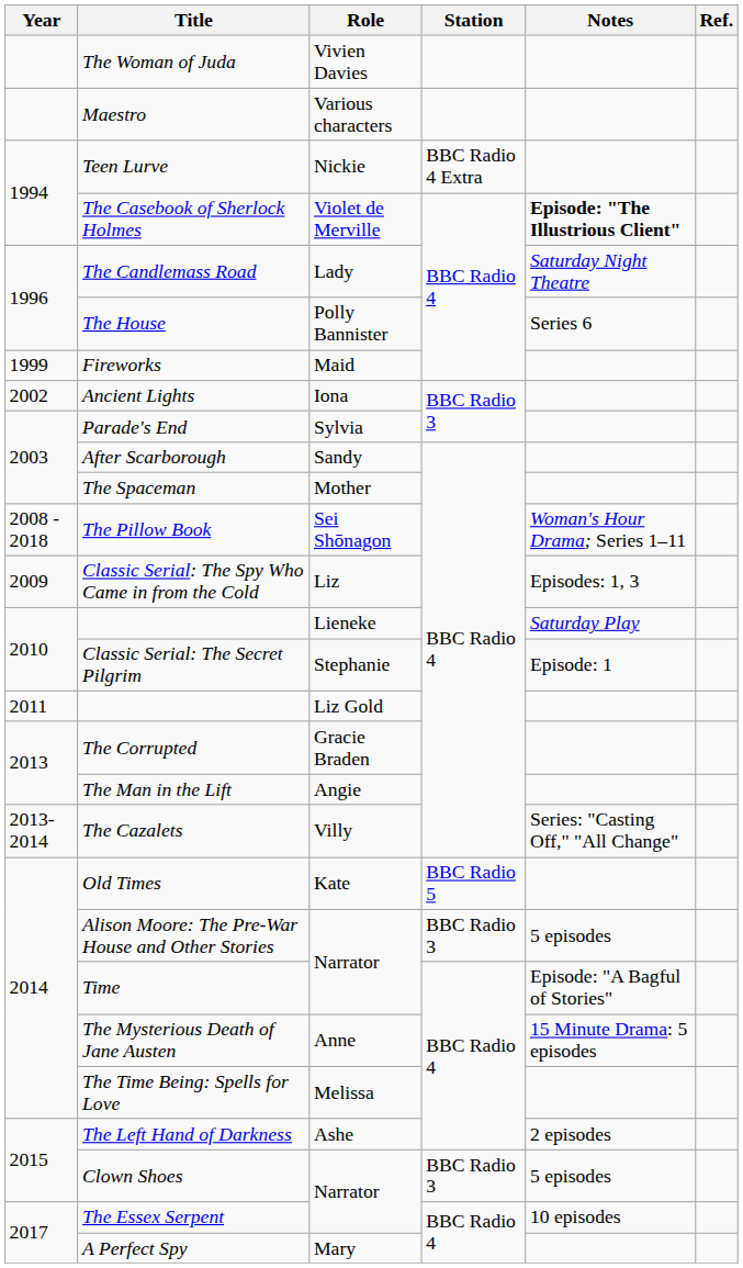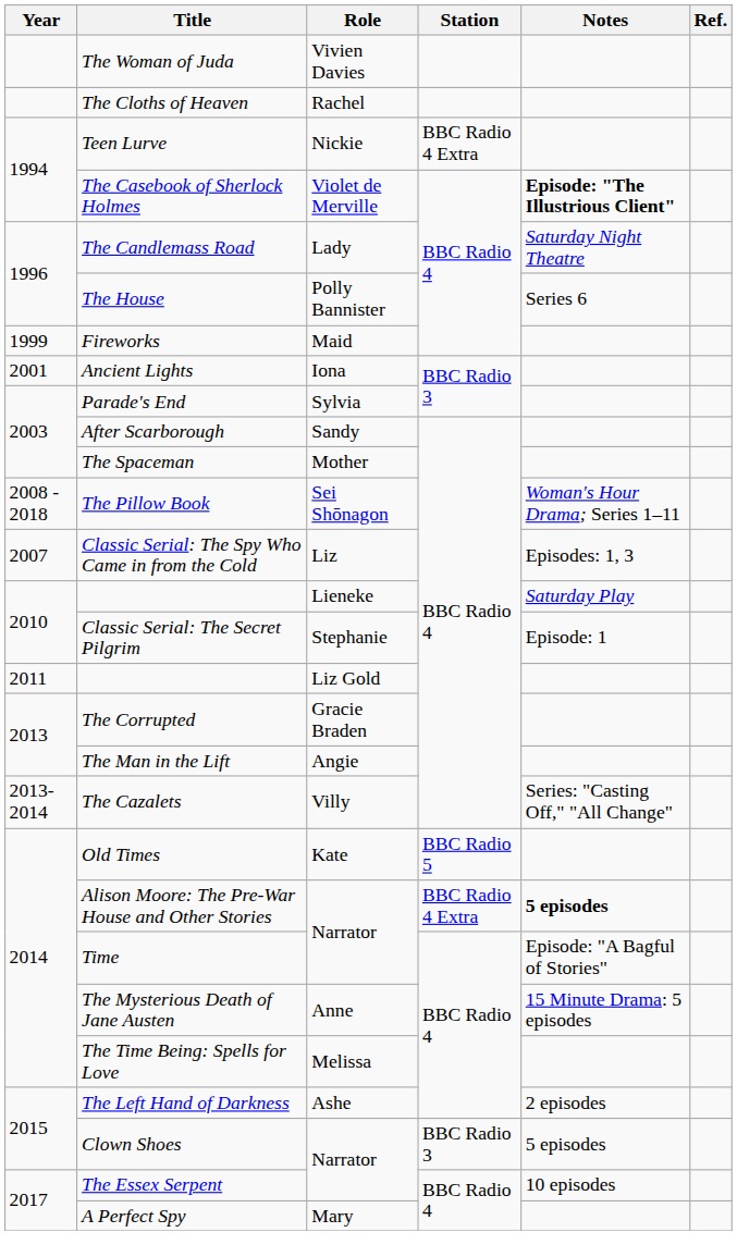 <table class="wikitable sortable">
 <tr>
 <th>Year</th>
 <th>Title</th>
 <th>Role</th>
 <th>Station</th>
 <th>Notes</th>
 <th>Ref.</th>
 </tr>
 <tr>
 <td></td>
 <td><em>The Woman of Juda</em></td>
 <td>Vivien Davies</td>
 <td></td>
 <td></td>
 <td></td>
 </tr>
 <tr>
 <td></td>
-<td><em>Maestro</em></td>
-<td>Various characters</td>
+<td><em>The Cloths of Heaven</em></td>
+<td>Rachel</td>
 <td></td>
 <td></td>
 <td></td>
 </tr>
 <tr>
 <td rowspan="2">1994</td>
 <td><em>Teen Lurve</em></td>
 <td>Nickie</td>
 <td>BBC Radio 4 Extra</td>
 <td></td>
 <td></td>
 </tr>
 <tr>
 <td><em><a href='#'>The Casebook of Sherlock Holmes</a></em></td>
 <td><a href='#'>Violet de Merville</a></td>
 <td rowspan="4"><a href='#'>BBC Radio 4</a></td>
 <td><strong>Episode: "The Illustrious Client"</strong></td>
 <td></td>
 </tr>
 <tr>
 <td rowspan="2">1996</td>
 <td><em><a href='#'>The Candlemass Road</a></em></td>
 <td>Lady</td>
 <td><em><a href='#'>Saturday Night Theatre</a></em></td>
 <td></td>
 </tr>
 <tr>
 <td><em><a href='#'>The House</a></em></td>
 <td>Polly Bannister</td>
 <td>Series 6</td>
 <td></td>
 </tr>
 <tr>
 <td>1999</td>
 <td><em>Fireworks</em></td>
 <td>Maid</td>
 <td></td>
 <td></td>
 </tr>
 <tr>
-<td>2002</td>
+<td>2001</td>
 <td><em>Ancient Lights</em></td>
 <td>Iona</td>
 <td rowspan="2"><a href='#'>BBC Radio 3</a></td>
 <td></td>
 <td></td>
 </tr>
 <tr>
 <td rowspan="3">2003</td>
 <td><em>Parade's End</em></td>
 <td>Sylvia</td>
 <td></td>
 <td></td>
 </tr>
 <tr>
 <td><em>After Scarborough</em></td>
 <td>Sandy</td>
 <td rowspan="10">BBC Radio 4</td>
 <td></td>
 <td></td>
 </tr>
 <tr>
 <td><em>The Spaceman</em></td>
 <td>Mother</td>
 <td></td>
 <td></td>
 </tr>
 <tr>
 <td>2008 - 2018</td>
 <td><em><a href='#'>The Pillow Book</a></em></td>
 <td><a href='#'>Sei Shōnagon</a></td>
 <td><em><a href='#'>Woman's Hour Drama</a>;</em> Series 1–11</td>
 <td></td>
 </tr>
 <tr>
-<td>2009</td>
+<td>2007</td>
 <td><em><a href='#'>Classic Serial</a>: The Spy Who Came in from the Cold</em></td>
 <td>Liz</td>
 <td>Episodes: 1, 3</td>
 <td></td>
 </tr>
 <tr>
 <td rowspan="2">2010</td>
 <td><em></em></td>
 <td>Lieneke</td>
 <td><em><a href='#'>Saturday Play</a></em></td>
 <td></td>
 </tr>
 <tr>
 <td><em>Classic Serial: The Secret Pilgrim</em></td>
 <td>Stephanie</td>
 <td>Episode: 1</td>
 <td></td>
 </tr>
 <tr>
 <td>2011</td>
 <td><em></em></td>
 <td>Liz Gold</td>
 <td></td>
 <td></td>
 </tr>
 <tr>
 <td rowspan="2">2013</td>
 <td><em>The Corrupted</em></td>
 <td>Gracie Braden</td>
 <td></td>
 <td></td>
 </tr>
 <tr>
 <td><em>The Man in the Lift</em></td>
 <td>Angie</td>
 <td></td>
 <td></td>
 </tr>
 <tr>
 <td>2013-2014</td>
 <td><em>The Cazalets</em></td>
 <td>Villy</td>
 <td>Series: "Casting Off," "All Change"</td>
 <td></td>
 </tr>
 <tr>
 <td rowspan="5">2014</td>
 <td><em>Old Times</em></td>
 <td>Kate</td>
 <td><a href='#'>BBC Radio 5</a></td>
 <td></td>
 <td></td>
 </tr>
 <tr>
 <td><em>Alison Moore: The Pre-War House and Other Stories</em></td>
 <td rowspan="2">Narrator</td>
-<td>BBC Radio 3</td>
-<td>5 episodes</td>
+<td><a href='#'>BBC Radio 4 Extra</a></td>
+<td><strong>5 episodes</strong></td>
 <td></td>
 </tr>
 <tr>
 <td><em>Time</em></td>
 <td rowspan="4">BBC Radio 4</td>
 <td>Episode: "A Bagful of Stories"</td>
 <td></td>
 </tr>
 <tr>
 <td><em>The Mysterious Death of Jane Austen</em></td>
 <td>Anne</td>
 <td><a href='#'>15 Minute Drama</a>: 5 episodes</td>
 <td></td>
 </tr>
 <tr>
 <td><em>The Time Being: Spells for Love</em></td>
 <td>Melissa</td>
 <td></td>
 <td></td>
 </tr>
 <tr>
 <td rowspan="2">2015</td>
 <td><em><a href='#'>The Left Hand of Darkness</a></em></td>
 <td>Ashe</td>
 <td>2 episodes</td>
 <td></td>
 </tr>
 <tr>
 <td><em>Clown Shoes</em></td>
 <td rowspan="2">Narrator</td>
 <td>BBC Radio 3</td>
 <td>5 episodes</td>
 <td></td>
 </tr>
 <tr>
 <td rowspan="2">2017</td>
 <td><em><a href='#'>The Essex Serpent</a></em></td>
 <td rowspan="2">BBC Radio 4</td>
 <td>10 episodes</td>
 <td></td>
 </tr>
 <tr>
 <td><em>A Perfect Spy</em></td>
 <td>Mary</td>
 <td></td>
 <td></td>
 </tr>
 </table>
